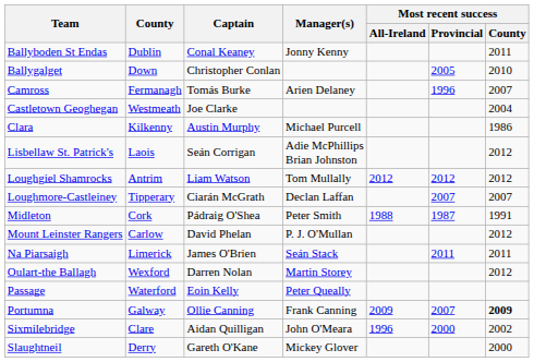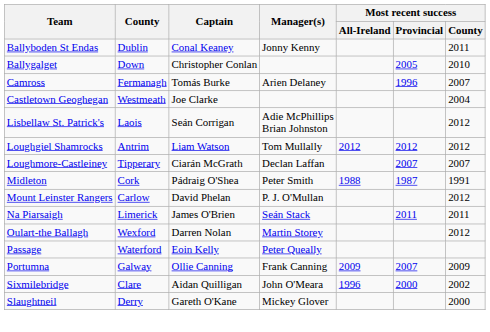 <table class="wikitable">
 <tr>
 <th rowspan="2">Team</th>
 <th rowspan="2">County</th>
 <th rowspan="2">Captain</th>
 <th rowspan="2">Manager(s)</th>
 <th colspan="3">Most recent success</th>
 </tr>
 <tr>
 <th>All-Ireland</th>
 <th>Provincial</th>
 <th>County</th>
 </tr>
 <tr>
 <td><a href='#'>Ballyboden St Endas</a></td>
 <td><a href='#'>Dublin</a></td>
 <td><a href='#'>Conal Keaney</a></td>
 <td>Jonny Kenny</td>
 <td></td>
 <td></td>
 <td>2011</td>
 </tr>
 <tr>
 <td><a href='#'>Ballygalget</a></td>
 <td><a href='#'>Down</a></td>
 <td>Christopher Conlan</td>
 <td></td>
 <td></td>
 <td><a href='#'>2005</a></td>
 <td>2010</td>
 </tr>
 <tr>
 <td><a href='#'>Camross</a></td>
 <td><a href='#'>Fermanagh</a></td>
 <td>Tomás Burke</td>
 <td>Arien Delaney</td>
 <td></td>
 <td><a href='#'>1996</a></td>
 <td>2007</td>
 </tr>
 <tr>
 <td><a href='#'>Castletown Geoghegan</a></td>
 <td><a href='#'>Westmeath</a></td>
 <td>Joe Clarke</td>
 <td></td>
 <td></td>
 <td></td>
 <td>2004</td>
-</tr>
-<tr>
-<td><a href='#'>Clara</a></td>
-<td><a href='#'>Kilkenny</a></td>
-<td><a href='#'>Austin Murphy</a></td>
-<td>Michael Purcell</td>
-<td></td>
-<td></td>
-<td>1986</td>
 </tr>
 <tr>
 <td><a href='#'>Lisbellaw St. Patrick's</a></td>
 <td><a href='#'>Laois</a></td>
 <td>Seán Corrigan</td>
 <td>Adie McPhillips<br>Brian Johnston</td>
 <td></td>
 <td></td>
 <td>2012</td>
 </tr>
 <tr>
 <td><a href='#'>Loughgiel Shamrocks</a></td>
 <td><a href='#'>Antrim</a></td>
 <td><a href='#'>Liam Watson</a></td>
 <td>Tom Mullally</td>
 <td><a href='#'>2012</a></td>
 <td><a href='#'>2012</a></td>
 <td>2012</td>
 </tr>
 <tr>
 <td><a href='#'>Loughmore-Castleiney</a></td>
 <td><a href='#'>Tipperary</a></td>
 <td>Ciarán McGrath</td>
 <td>Declan Laffan</td>
 <td></td>
 <td><a href='#'>2007</a></td>
 <td>2007</td>
 </tr>
 <tr>
 <td><a href='#'>Midleton</a></td>
 <td><a href='#'>Cork</a></td>
 <td>Pádraig O'Shea</td>
 <td>Peter Smith</td>
 <td><a href='#'>1988</a></td>
 <td><a href='#'>1987</a></td>
 <td>1991</td>
 </tr>
 <tr>
 <td><a href='#'>Mount Leinster Rangers</a></td>
 <td><a href='#'>Carlow</a></td>
 <td>David Phelan</td>
 <td>P. J. O'Mullan</td>
 <td></td>
 <td></td>
 <td>2012</td>
 </tr>
 <tr>
 <td><a href='#'>Na Piarsaigh</a></td>
 <td><a href='#'>Limerick</a></td>
 <td>James O'Brien</td>
 <td><a href='#'>Seán Stack</a></td>
 <td></td>
 <td><a href='#'>2011</a></td>
 <td>2011</td>
 </tr>
 <tr>
 <td><a href='#'>Oulart-the Ballagh</a></td>
 <td><a href='#'>Wexford</a></td>
 <td>Darren Nolan</td>
 <td><a href='#'>Martin Storey</a></td>
 <td></td>
 <td></td>
 <td>2012</td>
 </tr>
 <tr>
 <td><a href='#'>Passage</a></td>
 <td><a href='#'>Waterford</a></td>
 <td><a href='#'>Eoin Kelly</a></td>
 <td><a href='#'>Peter Queally</a></td>
 <td></td>
 <td></td>
 <td></td>
 </tr>
 <tr>
 <td><a href='#'>Portumna</a></td>
 <td><a href='#'>Galway</a></td>
 <td><a href='#'>Ollie Canning</a></td>
 <td>Frank Canning</td>
 <td><a href='#'>2009</a></td>
 <td><a href='#'>2007</a></td>
-<td><strong>2009</strong></td>
+<td>2009</td>
 </tr>
 <tr>
 <td><a href='#'>Sixmilebridge</a></td>
 <td><a href='#'>Clare</a></td>
 <td>Aidan Quilligan</td>
 <td>John O'Meara</td>
 <td><a href='#'>1996</a></td>
 <td><a href='#'>2000</a></td>
 <td>2002</td>
 </tr>
 <tr>
 <td><a href='#'>Slaughtneil</a></td>
 <td><a href='#'>Derry</a></td>
 <td>Gareth O'Kane</td>
 <td>Mickey Glover</td>
 <td></td>
 <td></td>
 <td>2000</td>
 </tr>
 </table>
